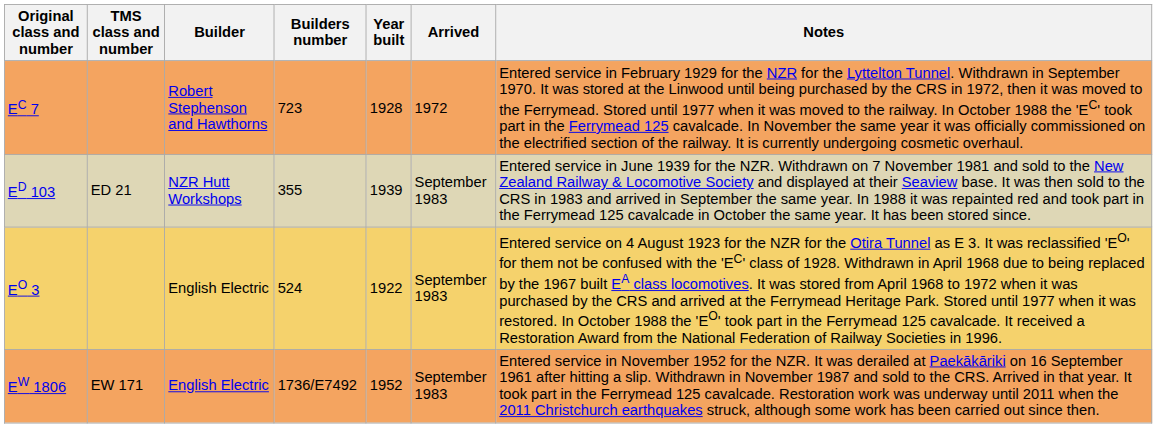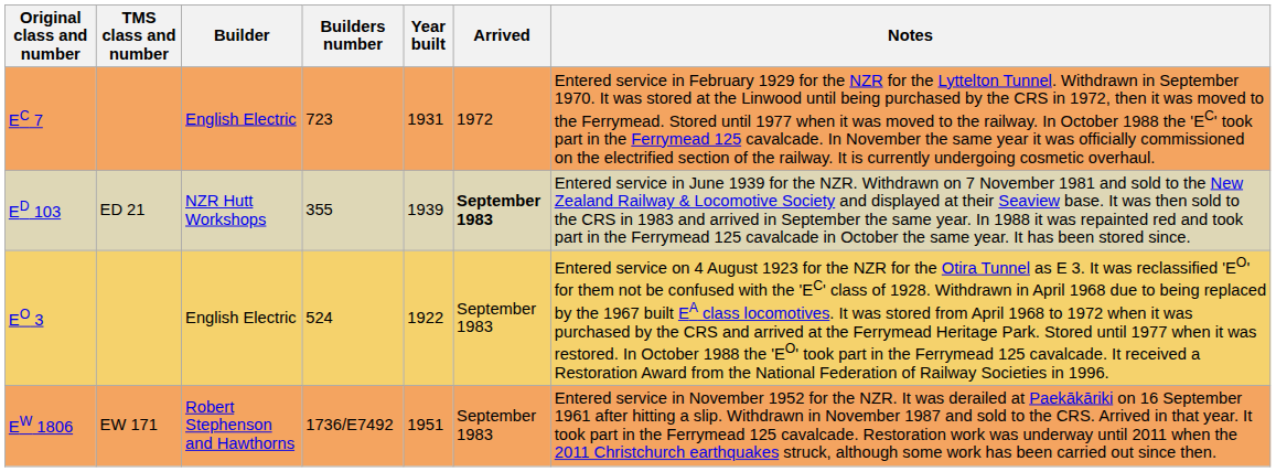 <table class="sortable wikitable" border="1">
 <tr>
 <th>Original class and number</th>
 <th>TMS class and number</th>
 <th>Builder</th>
 <th>Builders number</th>
 <th>Year built</th>
 <th>Arrived</th>
 <th>Notes</th>
 </tr>
 <tr style="background:#f4a460;">
 <td><a href='#'>E<sup>C</sup> 7</a></td>
 <td></td>
-<td><a href='#'>Robert Stephenson and Hawthorns</a></td>
+<td><a href='#'>English Electric</a></td>
 <td>723</td>
-<td>1928</td>
+<td>1931</td>
 <td>1972</td>
 <td>Entered service in February 1929 for the <a href='#'>NZR</a> for the <a href='#'>Lyttelton Tunnel</a>. Withdrawn in September 1970. It was stored at the Linwood until being purchased by the CRS in 1972, then it was moved to the Ferrymead. Stored until 1977 when it was moved to the railway. In October 1988 the 'E<sup>C</sup>' took part in the <a href='#'>Ferrymead 125</a> cavalcade. In November the same year it was officially commissioned on the electrified section of the railway. It is currently undergoing cosmetic overhaul.</td>
 </tr>
 <tr style="background:#DED7B6;">
 <td><a href='#'>E<sup>D</sup> 103</a></td>
 <td>ED 21</td>
 <td><a href='#'>NZR Hutt Workshops</a></td>
 <td>355</td>
 <td>1939</td>
-<td>September 1983</td>
+<td><strong>September 1983</strong></td>
 <td>Entered service in June 1939 for the NZR. Withdrawn on 7 November 1981 and sold to the <a href='#'>New Zealand Railway & Locomotive Society</a> and displayed at their <a href='#'>Seaview</a> base. It was then sold to the CRS in 1983 and arrived in September the same year. In 1988 it was repainted red and took part in the Ferrymead 125 cavalcade in October the same year. It has been stored since.</td>
 </tr>
 <tr style="background:#F5D26C;">
 <td><a href='#'>E<sup>O</sup> 3</a></td>
 <td></td>
 <td>English Electric</td>
 <td>524</td>
 <td>1922</td>
 <td>September 1983</td>
 <td>Entered service on 4 August 1923 for the NZR for the <a href='#'>Otira Tunnel</a> as E 3. It was reclassified 'E<sup>O</sup>' for them not be confused with the 'E<sup>C</sup>' class of 1928. Withdrawn in April 1968 due to being replaced by the 1967 built <a href='#'>E<sup>A</sup> class locomotives</a>. It was stored from April 1968 to 1972 when it was purchased by the CRS and arrived at the Ferrymead Heritage Park. Stored until 1977 when it was restored. In October 1988 the 'E<sup>O</sup>' took part in the Ferrymead 125 cavalcade. It received a Restoration Award from the National Federation of Railway Societies in 1996.</td>
 </tr>
 <tr style="background:#f4a460;">
 <td><a href='#'>E<sup>W</sup> 1806</a></td>
 <td>EW 171</td>
-<td><a href='#'>English Electric</a></td>
+<td><a href='#'>Robert Stephenson and Hawthorns</a></td>
 <td>1736/E7492</td>
-<td>1952</td>
+<td>1951</td>
 <td>September 1983</td>
 <td>Entered service in November 1952 for the NZR. It was derailed at <a href='#'>Paekākāriki</a> on 16 September 1961 after hitting a slip. Withdrawn in November 1987 and sold to the CRS. Arrived in that year. It took part in the Ferrymead 125 cavalcade. Restoration work was underway until 2011 when the <a href='#'>2011 Christchurch earthquakes</a> struck, although some work has been carried out since then.</td>
 </tr>
 </table>
